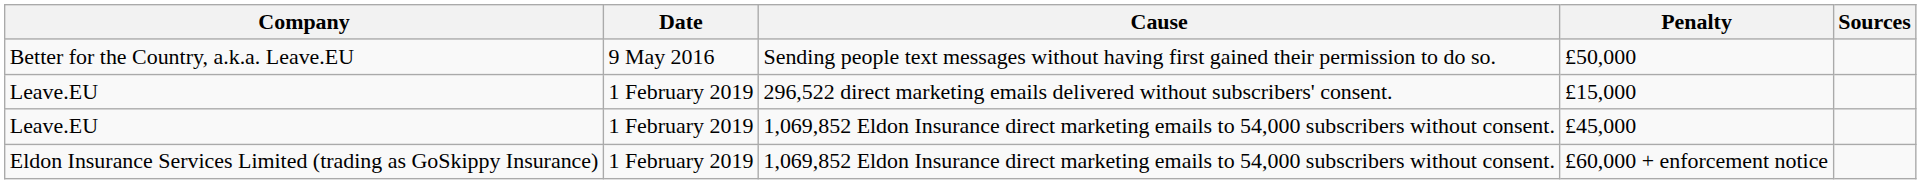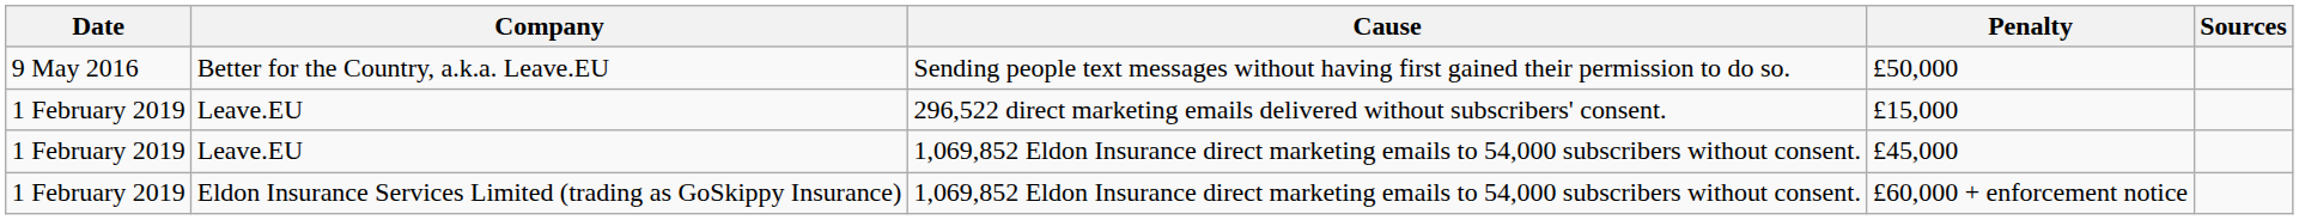 <table class="wikitable">
 <tr>
+<th>Date</th>
 <th>Company</th>
-<th>Date</th>
 <th>Cause</th>
 <th>Penalty</th>
 <th>Sources</th>
 </tr>
 <tr>
+<td>9 May 2016</td>
 <td>Better for the Country, a.k.a. Leave.EU</td>
-<td>9 May 2016</td>
 <td>Sending people text messages without having first gained their permission to do so.</td>
 <td>£50,000</td>
 <td></td>
 </tr>
 <tr>
+<td>1 February 2019</td>
 <td>Leave.EU</td>
-<td>1 February 2019</td>
 <td>296,522 direct marketing emails delivered without subscribers' consent.</td>
 <td>£15,000</td>
 <td></td>
 </tr>
 <tr>
+<td>1 February 2019</td>
 <td>Leave.EU</td>
-<td>1 February 2019</td>
 <td>1,069,852 Eldon Insurance direct marketing emails to 54,000 subscribers without consent.</td>
 <td>£45,000</td>
 <td></td>
 </tr>
 <tr>
+<td>1 February 2019</td>
 <td>Eldon Insurance Services Limited (trading as GoSkippy Insurance)</td>
-<td>1 February 2019</td>
 <td>1,069,852 Eldon Insurance direct marketing emails to 54,000 subscribers without consent.</td>
 <td>£60,000 + enforcement notice</td>
 <td></td>
 </tr>
 </table>
